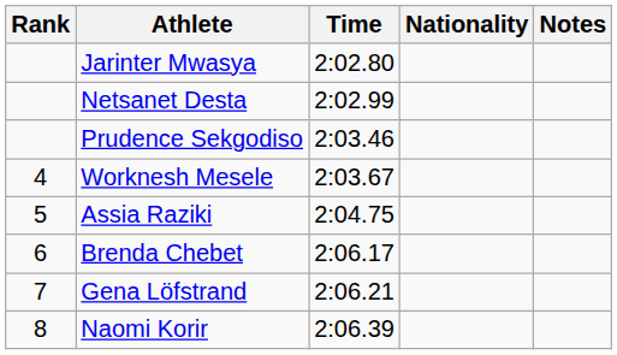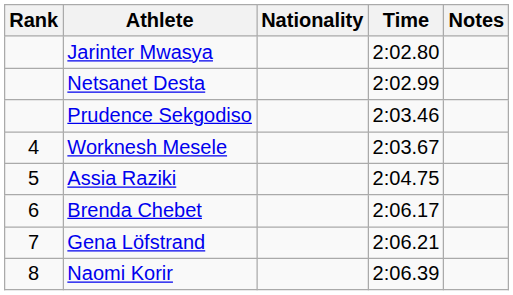 <table class="wikitable sortable" style="text-align:center">
 <tr>
 <th>Rank</th>
 <th>Athlete</th>
+<th>Nationality</th>
 <th>Time</th>
-<th>Nationality</th>
 <th>Notes</th>
 </tr>
 <tr>
 <td></td>
 <td align="left"><a href='#'>Jarinter Mwasya</a></td>
+<td align=left></td>
 <td>2:02.80</td>
-<td align=left></td>
 <td></td>
 </tr>
 <tr>
 <td></td>
 <td align="left"><a href='#'>Netsanet Desta</a></td>
+<td align=left></td>
 <td>2:02.99</td>
-<td align=left></td>
 <td></td>
 </tr>
 <tr>
 <td></td>
 <td align="left"><a href='#'>Prudence Sekgodiso</a></td>
+<td align=left></td>
 <td>2:03.46</td>
-<td align=left></td>
 <td></td>
 </tr>
 <tr>
 <td>4</td>
 <td align="left"><a href='#'>Worknesh Mesele</a></td>
+<td align=left></td>
 <td>2:03.67</td>
-<td align=left></td>
 <td></td>
 </tr>
 <tr>
 <td>5</td>
 <td align="left"><a href='#'>Assia Raziki</a></td>
+<td align=left></td>
 <td>2:04.75</td>
-<td align=left></td>
 <td></td>
 </tr>
 <tr>
 <td>6</td>
 <td align="left"><a href='#'>Brenda Chebet</a></td>
+<td align=left></td>
 <td>2:06.17</td>
-<td align=left></td>
 <td></td>
 </tr>
 <tr>
 <td>7</td>
 <td align="left"><a href='#'>Gena Löfstrand</a></td>
+<td align=left></td>
 <td>2:06.21</td>
-<td align=left></td>
 <td></td>
 </tr>
 <tr>
 <td>8</td>
 <td align="left"><a href='#'>Naomi Korir</a></td>
+<td align=left></td>
 <td>2:06.39</td>
-<td align=left></td>
 <td></td>
 </tr>
 </table>
